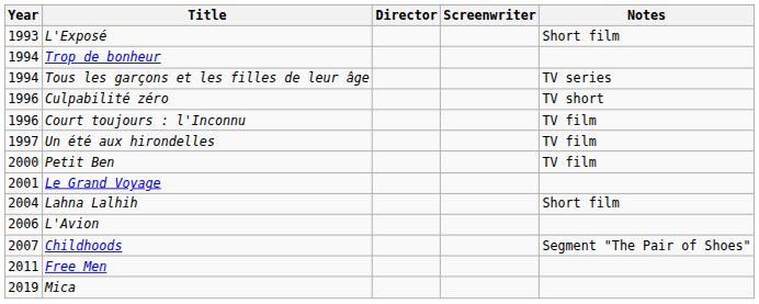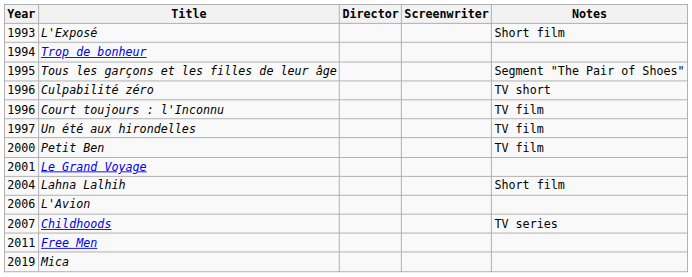 <table class="wikitable sortable">
 <tr>
 <th>Year</th>
 <th>Title</th>
 <th>Director</th>
 <th>Screenwriter</th>
 <th>Notes</th>
 </tr>
 <tr>
 <td>1993</td>
 <td><em>L'Exposé</em></td>
 <td></td>
 <td></td>
 <td>Short film</td>
 </tr>
 <tr>
 <td>1994</td>
 <td><em><a href='#'>Trop de bonheur</a></em></td>
 <td></td>
 <td></td>
 <td></td>
 </tr>
 <tr>
-<td>1994</td>
+<td>1995</td>
 <td><em>Tous les garçons et les filles de leur âge</em></td>
 <td></td>
 <td></td>
-<td>TV series</td>
+<td>Segment "The Pair of Shoes"</td>
 </tr>
 <tr>
 <td>1996</td>
 <td><em>Culpabilité zéro</em></td>
 <td></td>
 <td></td>
 <td>TV short</td>
 </tr>
 <tr>
 <td>1996</td>
 <td><em>Court toujours : l'Inconnu</em></td>
 <td></td>
 <td></td>
 <td>TV film</td>
 </tr>
 <tr>
 <td>1997</td>
 <td><em>Un été aux hirondelles</em></td>
 <td></td>
 <td></td>
 <td>TV film</td>
 </tr>
 <tr>
 <td>2000</td>
 <td><em>Petit Ben</em></td>
 <td></td>
 <td></td>
 <td>TV film</td>
 </tr>
 <tr>
 <td>2001</td>
 <td><em><a href='#'>Le Grand Voyage</a></em></td>
 <td></td>
 <td></td>
 <td></td>
 </tr>
 <tr>
 <td>2004</td>
 <td><em>Lahna Lalhih</em></td>
 <td></td>
 <td></td>
 <td>Short film</td>
 </tr>
 <tr>
 <td>2006</td>
 <td><em>L'Avion</em></td>
 <td></td>
 <td></td>
 <td></td>
 </tr>
 <tr>
 <td>2007</td>
 <td><em><a href='#'>Childhoods</a></em></td>
 <td></td>
 <td></td>
-<td>Segment "The Pair of Shoes"</td>
+<td>TV series</td>
 </tr>
 <tr>
 <td>2011</td>
 <td><em><a href='#'>Free Men</a></em></td>
 <td></td>
 <td></td>
 <td></td>
 </tr>
 <tr>
 <td>2019</td>
 <td><em>Mica</em></td>
 <td></td>
 <td></td>
 <td></td>
 </tr>
 </table>
